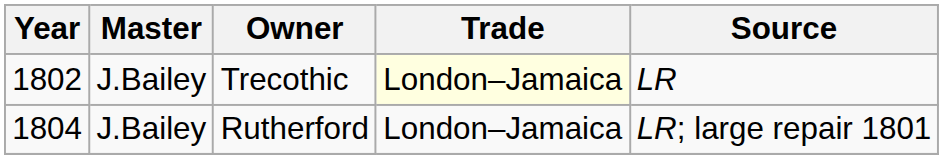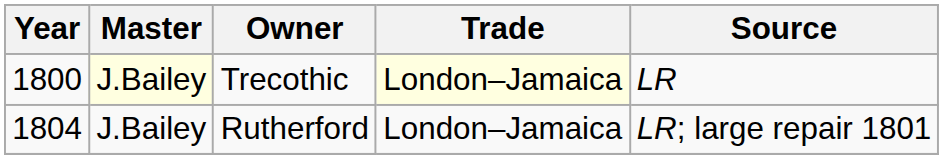 <table class="sortable wikitable">
 <tr>
 <th>Year</th>
 <th>Master</th>
 <th>Owner</th>
 <th>Trade</th>
 <th>Source</th>
 </tr>
 <tr>
-<td>1802</td>
-<td>J.Bailey</td>
+<td>1800</td>
+<td style="background: lightyellow;">J.Bailey</td>
 <td>Trecothic</td>
 <td style="background: lightyellow;">London–Jamaica</td>
 <td><em>LR</em></td>
 </tr>
 <tr>
 <td>1804</td>
 <td>J.Bailey</td>
 <td>Rutherford</td>
 <td>London–Jamaica</td>
 <td><em>LR</em>; large repair 1801</td>
 </tr>
 <tr>
 </tr>
 </table>
